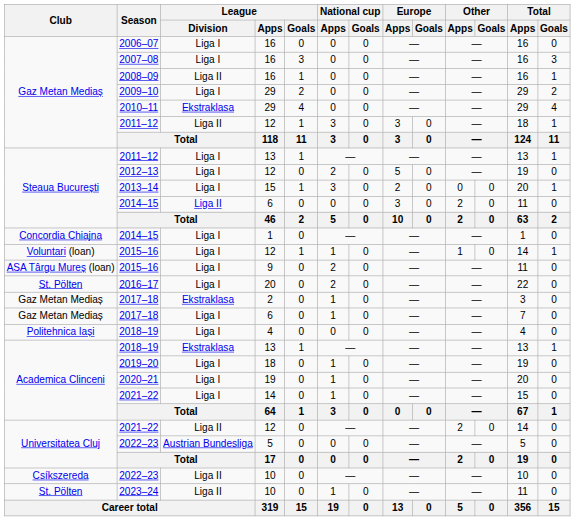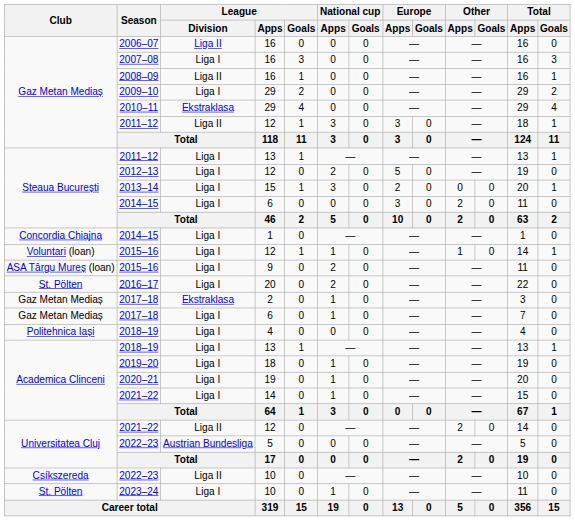 <table class="wikitable" style="text-align: center;">
 <tr>
 <th rowspan="2">Club</th>
 <th rowspan="2">Season</th>
 <th colspan="3">League</th>
 <th colspan="2">National cup</th>
 <th colspan="2">Europe</th>
 <th colspan="2">Other</th>
 <th colspan="3">Total</th>
 </tr>
 <tr>
 <th>Division</th>
 <th>Apps</th>
 <th>Goals</th>
 <th>Apps</th>
 <th>Goals</th>
 <th>Apps</th>
 <th>Goals</th>
 <th>Apps</th>
 <th>Goals</th>
 <th>Apps</th>
 <th>Goals</th>
 </tr>
 <tr>
 <td rowspan="7"><a href='#'>Gaz Metan Mediaș</a></td>
 <td><a href='#'>2006–07</a></td>
-<td>Liga I</td>
+<td><a href='#'>Liga II</a></td>
 <td>16</td>
 <td>0</td>
 <td>0</td>
 <td>0</td>
 <td colspan="2">—</td>
 <td colspan="2">—</td>
 <td>16</td>
 <td>0</td>
 </tr>
 <tr>
 <td><a href='#'>2007–08</a></td>
 <td>Liga I</td>
 <td>16</td>
 <td>3</td>
 <td>0</td>
 <td>0</td>
 <td colspan="2">—</td>
 <td colspan="2">—</td>
 <td>16</td>
 <td>3</td>
 </tr>
 <tr>
 <td><a href='#'>2008–09</a></td>
 <td>Liga II</td>
 <td>16</td>
 <td>1</td>
 <td>0</td>
 <td>0</td>
 <td colspan="2">—</td>
 <td colspan="2">—</td>
 <td>16</td>
 <td>1</td>
 </tr>
 <tr>
 <td><a href='#'>2009–10</a></td>
 <td>Liga I</td>
 <td>29</td>
 <td>2</td>
 <td>0</td>
 <td>0</td>
 <td colspan="2">—</td>
 <td colspan="2">—</td>
 <td>29</td>
 <td>2</td>
 </tr>
 <tr>
 <td><a href='#'>2010–11</a></td>
 <td><a href='#'>Ekstraklasa</a></td>
 <td>29</td>
 <td>4</td>
 <td>0</td>
 <td>0</td>
 <td colspan="2">—</td>
 <td colspan="2">—</td>
 <td>29</td>
 <td>4</td>
 </tr>
 <tr>
 <td><a href='#'>2011–12</a></td>
 <td>Liga II</td>
 <td>12</td>
 <td>1</td>
 <td>3</td>
 <td>0</td>
 <td>3</td>
 <td>0</td>
 <td colspan="2">—</td>
 <td>18</td>
 <td>1</td>
 </tr>
 <tr>
 <th colspan="2">Total</th>
 <th>118</th>
 <th>11</th>
 <th>3</th>
 <th>0</th>
 <th>3</th>
 <th>0</th>
 <th colspan="2">—</th>
 <th>124</th>
 <th>11</th>
 </tr>
 <tr>
 <td rowspan="5"><a href='#'>Steaua București</a></td>
 <td><a href='#'>2011–12</a></td>
 <td>Liga I</td>
 <td>13</td>
 <td>1</td>
 <td colspan="2">—</td>
 <td colspan="2">—</td>
 <td colspan="2">—</td>
 <td>13</td>
 <td>1</td>
 </tr>
 <tr>
 <td><a href='#'>2012–13</a></td>
 <td>Liga I</td>
 <td>12</td>
 <td>0</td>
 <td>2</td>
 <td>0</td>
 <td>5</td>
 <td>0</td>
 <td colspan="2">—</td>
 <td>19</td>
 <td>0</td>
 </tr>
 <tr>
 <td><a href='#'>2013–14</a></td>
 <td>Liga I</td>
 <td>15</td>
 <td>1</td>
 <td>3</td>
 <td>0</td>
 <td>2</td>
 <td>0</td>
 <td>0</td>
 <td>0</td>
 <td>20</td>
 <td>1</td>
 </tr>
 <tr>
 <td><a href='#'>2014–15</a></td>
-<td><a href='#'>Liga II</a></td>
+<td>Liga I</td>
 <td>6</td>
 <td>0</td>
 <td>0</td>
 <td>0</td>
 <td>3</td>
 <td>0</td>
 <td>2</td>
 <td>0</td>
 <td>11</td>
 <td>0</td>
 </tr>
 <tr>
 <th colspan="2">Total</th>
 <th>46</th>
 <th>2</th>
 <th>5</th>
 <th>0</th>
 <th>10</th>
 <th>0</th>
 <th>2</th>
 <th>0</th>
 <th>63</th>
 <th>2</th>
 </tr>
 <tr>
 <td><a href='#'>Concordia Chiajna</a></td>
 <td><a href='#'>2014–15</a></td>
 <td>Liga I</td>
 <td>1</td>
 <td>0</td>
 <td colspan="2">—</td>
 <td colspan="2">—</td>
 <td colspan="2">—</td>
 <td>1</td>
 <td>0</td>
 </tr>
 <tr>
 <td><a href='#'>Voluntari</a> (loan)</td>
 <td><a href='#'>2015–16</a></td>
 <td>Liga I</td>
 <td>12</td>
 <td>1</td>
 <td>1</td>
 <td>0</td>
 <td colspan="2">—</td>
 <td>1</td>
 <td>0</td>
 <td>14</td>
 <td>1</td>
 </tr>
 <tr>
 <td><a href='#'>ASA Târgu Mureș</a> (loan)</td>
 <td><a href='#'>2015–16</a></td>
 <td>Liga I</td>
 <td>9</td>
 <td>0</td>
 <td>2</td>
 <td>0</td>
 <td colspan="2">—</td>
 <td colspan="2">—</td>
 <td>11</td>
 <td>0</td>
 </tr>
 <tr>
 <td><a href='#'>St. Pölten</a></td>
 <td><a href='#'>2016–17</a></td>
 <td>Liga I</td>
 <td>20</td>
 <td>0</td>
 <td>2</td>
 <td>0</td>
 <td colspan="2">—</td>
 <td colspan="2">—</td>
 <td>22</td>
 <td>0</td>
 </tr>
 <tr>
 <td>Gaz Metan Mediaș</td>
 <td><a href='#'>2017–18</a></td>
 <td><a href='#'>Ekstraklasa</a></td>
 <td>2</td>
 <td>0</td>
 <td>1</td>
 <td>0</td>
 <td colspan="2">—</td>
 <td colspan="2">—</td>
 <td>3</td>
 <td>0</td>
 </tr>
 <tr>
 <td>Gaz Metan Mediaș</td>
 <td><a href='#'>2017–18</a></td>
 <td>Liga I</td>
 <td>6</td>
 <td>0</td>
 <td>1</td>
 <td>0</td>
 <td colspan="2">—</td>
 <td colspan="2">—</td>
 <td>7</td>
 <td>0</td>
 </tr>
 <tr>
 <td><a href='#'>Politehnica Iași</a></td>
 <td><a href='#'>2018–19</a></td>
 <td>Liga I</td>
 <td>4</td>
 <td>0</td>
 <td>0</td>
 <td>0</td>
 <td colspan="2">—</td>
 <td colspan="2">—</td>
 <td>4</td>
 <td>0</td>
 </tr>
 <tr>
 <td rowspan="5"><a href='#'>Academica Clinceni</a></td>
 <td><a href='#'>2018–19</a></td>
-<td><a href='#'>Ekstraklasa</a></td>
+<td>Liga I</td>
 <td>13</td>
 <td>1</td>
 <td colspan="2">—</td>
 <td colspan="2">—</td>
 <td colspan="2">—</td>
 <td>13</td>
 <td>1</td>
 </tr>
 <tr>
 <td><a href='#'>2019–20</a></td>
 <td>Liga I</td>
 <td>18</td>
 <td>0</td>
 <td>1</td>
 <td>0</td>
 <td colspan="2">—</td>
 <td colspan="2">—</td>
 <td>19</td>
 <td>0</td>
 </tr>
 <tr>
 <td><a href='#'>2020–21</a></td>
 <td>Liga I</td>
 <td>19</td>
 <td>0</td>
 <td>1</td>
 <td>0</td>
 <td colspan="2">—</td>
 <td colspan="2">—</td>
 <td>20</td>
 <td>0</td>
 </tr>
 <tr>
 <td><a href='#'>2021–22</a></td>
 <td>Liga I</td>
 <td>14</td>
 <td>0</td>
 <td>1</td>
 <td>0</td>
 <td colspan="2">—</td>
 <td colspan="2">—</td>
 <td>15</td>
 <td>0</td>
 </tr>
 <tr>
 <th colspan="2">Total</th>
 <th>64</th>
 <th>1</th>
 <th>3</th>
 <th>0</th>
 <th>0</th>
 <th>0</th>
 <th colspan="2">—</th>
 <th>67</th>
 <th>1</th>
 </tr>
 <tr>
 <td rowspan="3"><a href='#'>Universitatea Cluj</a></td>
 <td><a href='#'>2021–22</a></td>
 <td>Liga II</td>
 <td>12</td>
 <td>0</td>
 <td colspan="2">—</td>
 <td colspan="2">—</td>
 <td>2</td>
 <td>0</td>
 <td>14</td>
 <td>0</td>
 </tr>
 <tr>
 <td><a href='#'>2022–23</a></td>
 <td><a href='#'>Austrian Bundesliga</a></td>
 <td>5</td>
 <td>0</td>
 <td>0</td>
 <td>0</td>
 <td colspan="2">—</td>
 <td colspan="2">—</td>
 <td>5</td>
 <td>0</td>
 </tr>
 <tr>
 <th colspan="2">Total</th>
 <th>17</th>
 <th>0</th>
 <th>0</th>
 <th>0</th>
 <th colspan="2">—</th>
 <th>2</th>
 <th>0</th>
 <th>19</th>
 <th>0</th>
 </tr>
 <tr>
 <td><a href='#'>Csíkszereda</a></td>
 <td><a href='#'>2022–23</a></td>
 <td>Liga II</td>
 <td>10</td>
 <td>0</td>
 <td colspan="2">—</td>
 <td colspan="2">—</td>
 <td colspan="2">—</td>
 <td>10</td>
 <td>0</td>
 </tr>
 <tr>
 <td><a href='#'>St. Pölten</a></td>
 <td><a href='#'>2023–24</a></td>
-<td>Liga II</td>
+<td>Liga I</td>
 <td>10</td>
 <td>0</td>
 <td>1</td>
 <td>0</td>
 <td colspan="2">—</td>
 <td colspan="2">—</td>
 <td>11</td>
 <td>0</td>
 </tr>
 <tr>
 <th colspan="3">Career total</th>
 <th>319</th>
 <th>15</th>
 <th>19</th>
 <th>0</th>
 <th>13</th>
 <th>0</th>
 <th>5</th>
 <th>0</th>
 <th>356</th>
 <th>15</th>
 </tr>
 </table>
